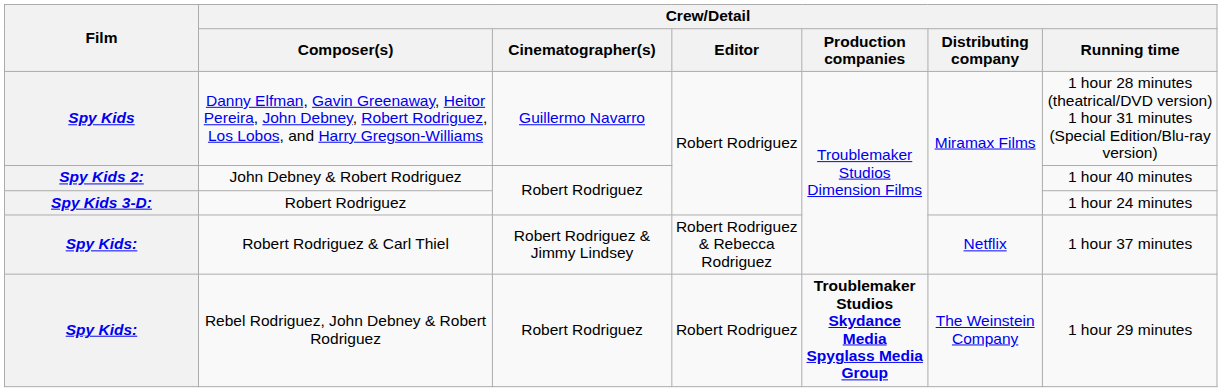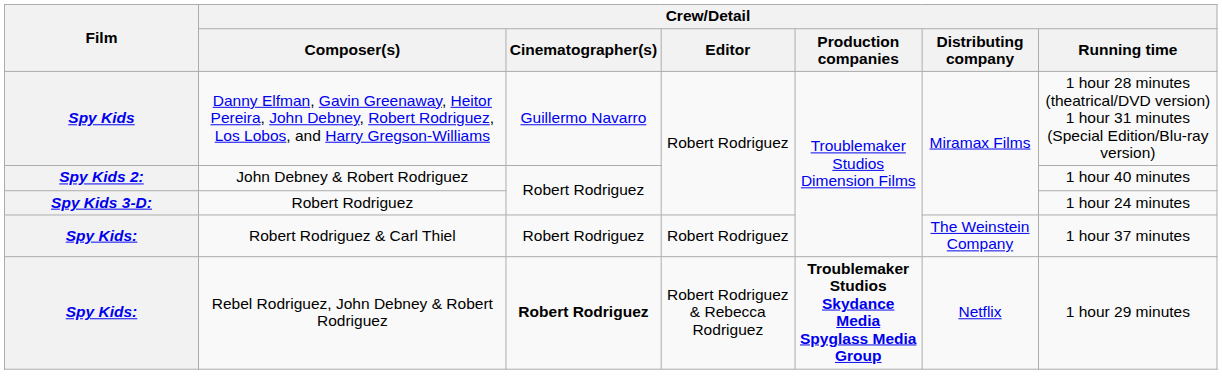 <table class="wikitable sortable" style="text-align:center; width:99%;">
 <tr>
 <th rowspan="2" style="width:16%;">Film</th>
 <th colspan="7">Crew/Detail</th>
 </tr>
 <tr>
 <th style="text-align:center;">Composer(s)</th>
 <th style="text-align:center;">Cinematographer(s)</th>
 <th style="text-align:center;">Editor</th>
 <th style="text-align:center;">Production <br>companies</th>
 <th style="text-align:center;">Distributing <br>company</th>
 <th style="text-align:center;">Running time</th>
 </tr>
 <tr>
 <th><em><a href='#'>Spy Kids</a></em></th>
 <td><a href='#'>Danny Elfman</a>, <a href='#'>Gavin Greenaway</a>, <a href='#'>Heitor Pereira</a>, <a href='#'>John Debney</a>, <a href='#'>Robert Rodriguez</a>, <a href='#'>Los Lobos</a>, and <a href='#'>Harry Gregson-Williams</a></td>
 <td><a href='#'>Guillermo Navarro</a></td>
 <td rowspan="3">Robert Rodriguez</td>
 <td rowspan="4"><a href='#'>Troublemaker Studios</a><br><a href='#'>Dimension Films</a></td>
 <td rowspan="3"><a href='#'>Miramax Films</a></td>
 <td>1 hour 28 minutes (theatrical/DVD version)<br>1 hour 31 minutes (Special Edition/Blu-ray version)</td>
 </tr>
 <tr>
 <th><em><a href='#'>Spy Kids 2:<br></a></em></th>
 <td>John Debney & Robert Rodriguez</td>
 <td rowspan="2">Robert Rodriguez</td>
 <td>1 hour 40 minutes</td>
 </tr>
 <tr>
 <th><em><a href='#'>Spy Kids 3-D:<br></a></em></th>
 <td>Robert Rodriguez</td>
 <td>1 hour 24 minutes</td>
 </tr>
 <tr>
 <th><em><a href='#'>Spy Kids:<br></a></em></th>
 <td>Robert Rodriguez & Carl Thiel</td>
-<td>Robert Rodriguez & Jimmy Lindsey</td>
-<td>Robert Rodriguez & Rebecca Rodriguez</td>
-<td><a href='#'>Netflix</a></td>
+<td>Robert Rodriguez</td>
+<td>Robert Rodriguez</td>
+<td><a href='#'>The Weinstein Company</a></td>
 <td>1 hour 37 minutes</td>
 </tr>
 <tr>
 <th><em><a href='#'>Spy Kids:<br></a></em></th>
 <td>Rebel Rodriguez, John Debney & Robert Rodriguez</td>
-<td>Robert Rodriguez</td>
-<td>Robert Rodriguez</td>
+<td><strong>Robert Rodriguez</strong></td>
+<td>Robert Rodriguez & Rebecca Rodriguez</td>
 <td><strong>Troublemaker Studios<br><a href='#'>Skydance Media</a><br><a href='#'>Spyglass Media Group</a></strong></td>
-<td><a href='#'>The Weinstein Company</a></td>
+<td><a href='#'>Netflix</a></td>
 <td>1 hour 29 minutes</td>
 </tr>
 </table>
